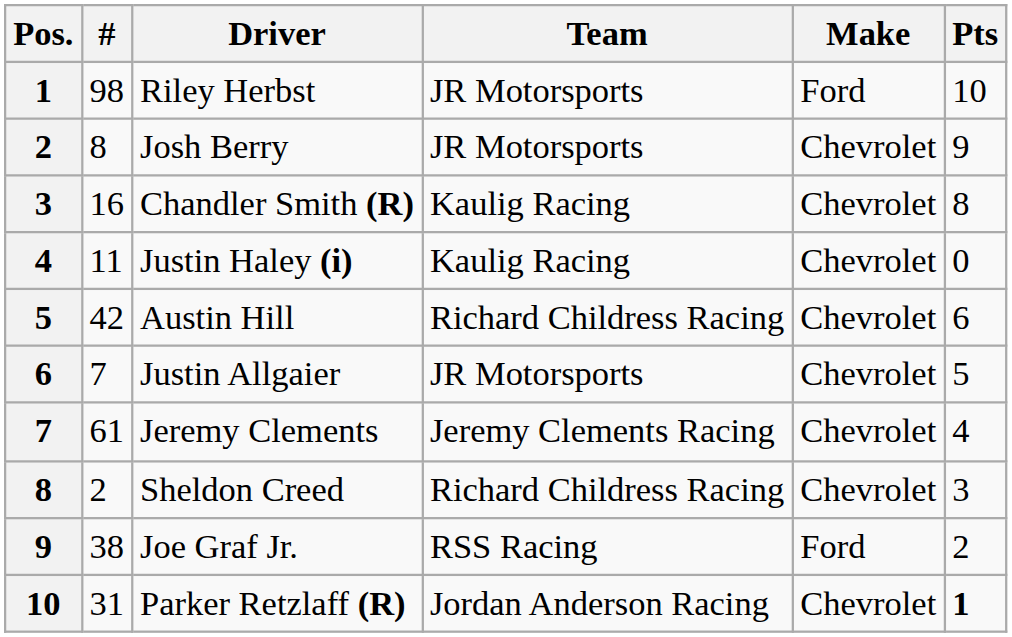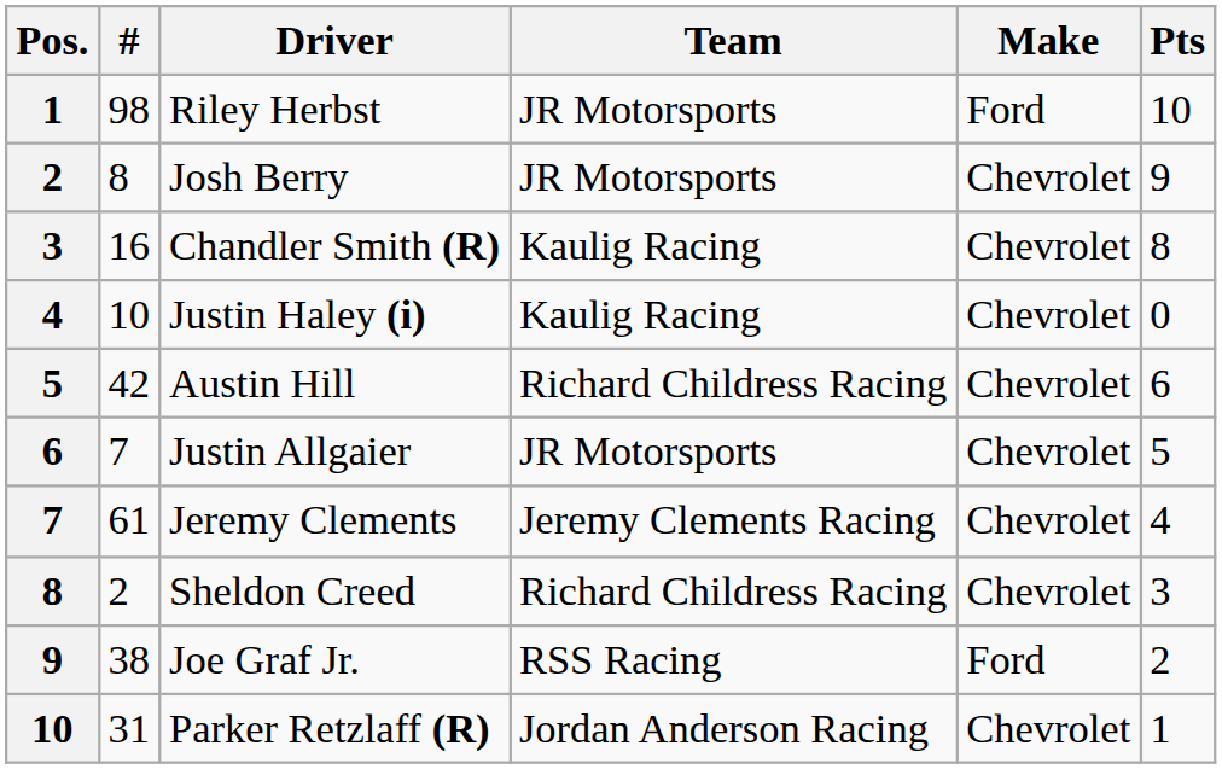 <table class="wikitable" style="font-size:95%">
 <tr>
 <th>Pos.</th>
 <th>#</th>
 <th>Driver</th>
 <th>Team</th>
 <th>Make</th>
 <th>Pts</th>
 </tr>
 <tr>
 <th>1</th>
 <td>98</td>
 <td>Riley Herbst</td>
 <td>JR Motorsports</td>
 <td>Ford</td>
 <td>10</td>
 </tr>
 <tr>
 <th>2</th>
 <td>8</td>
 <td>Josh Berry</td>
 <td>JR Motorsports</td>
 <td>Chevrolet</td>
 <td>9</td>
 </tr>
 <tr>
 <th>3</th>
 <td>16</td>
 <td>Chandler Smith <strong>(R)</strong></td>
 <td>Kaulig Racing</td>
 <td>Chevrolet</td>
 <td>8</td>
 </tr>
 <tr>
 <th>4</th>
-<td>11</td>
+<td>10</td>
 <td>Justin Haley <strong>(i)</strong></td>
 <td>Kaulig Racing</td>
 <td>Chevrolet</td>
 <td>0</td>
 </tr>
 <tr>
 <th>5</th>
 <td>42</td>
 <td>Austin Hill</td>
 <td>Richard Childress Racing</td>
 <td>Chevrolet</td>
 <td>6</td>
 </tr>
 <tr>
 <th>6</th>
 <td>7</td>
 <td>Justin Allgaier</td>
 <td>JR Motorsports</td>
 <td>Chevrolet</td>
 <td>5</td>
 </tr>
 <tr>
 <th>7</th>
 <td>61</td>
 <td>Jeremy Clements</td>
 <td>Jeremy Clements Racing</td>
 <td>Chevrolet</td>
 <td>4</td>
 </tr>
 <tr>
 <th>8</th>
 <td>2</td>
 <td>Sheldon Creed</td>
 <td>Richard Childress Racing</td>
 <td>Chevrolet</td>
 <td>3</td>
 </tr>
 <tr>
 <th>9</th>
 <td>38</td>
 <td>Joe Graf Jr.</td>
 <td>RSS Racing</td>
 <td>Ford</td>
 <td>2</td>
 </tr>
 <tr>
 <th>10</th>
 <td>31</td>
 <td>Parker Retzlaff <strong>(R)</strong></td>
 <td>Jordan Anderson Racing</td>
 <td>Chevrolet</td>
-<td><strong>1</strong></td>
+<td>1</td>
 </tr>
 </table>
